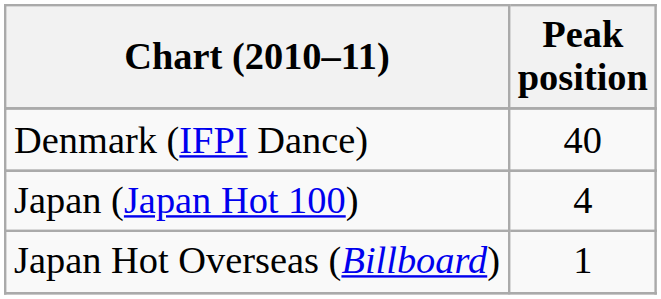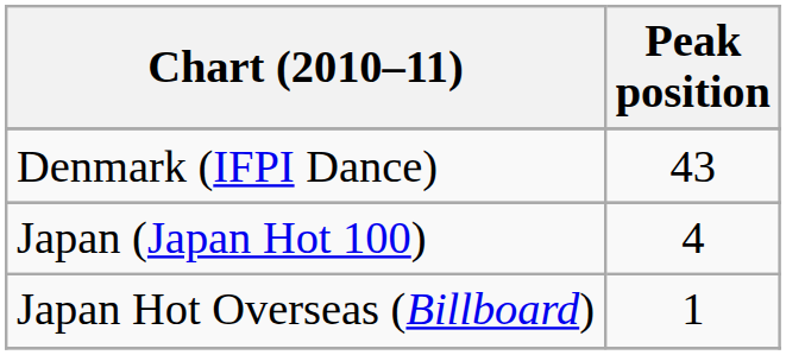 <table class="wikitable sortable">
 <tr>
 <th>Chart (2010–11)</th>
 <th>Peak<br>position</th>
 </tr>
 <tr>
 </tr>
 <tr>
 </tr>
 <tr>
 </tr>
 <tr>
 </tr>
 <tr>
 </tr>
 <tr>
 </tr>
 <tr>
 <td>Denmark (<a href='#'>IFPI</a> Dance)</td>
-<td style="text-align:center;">40</td>
+<td style="text-align:center;">43</td>
 </tr>
 <tr>
 </tr>
 <tr>
 </tr>
 <tr>
 </tr>
 <tr>
 <td>Japan (<a href='#'>Japan Hot 100</a>)</td>
 <td align="center">4</td>
 </tr>
 <tr>
 <td>Japan Hot Overseas (<em><a href='#'>Billboard</a></em>)</td>
 <td align="center">1</td>
 </tr>
 <tr>
 </tr>
 <tr>
 </tr>
 <tr>
 </tr>
 <tr>
 </tr>
 <tr>
 </tr>
 <tr>
 </tr>
 <tr>
 </tr>
 <tr>
 </tr>
 </table>
